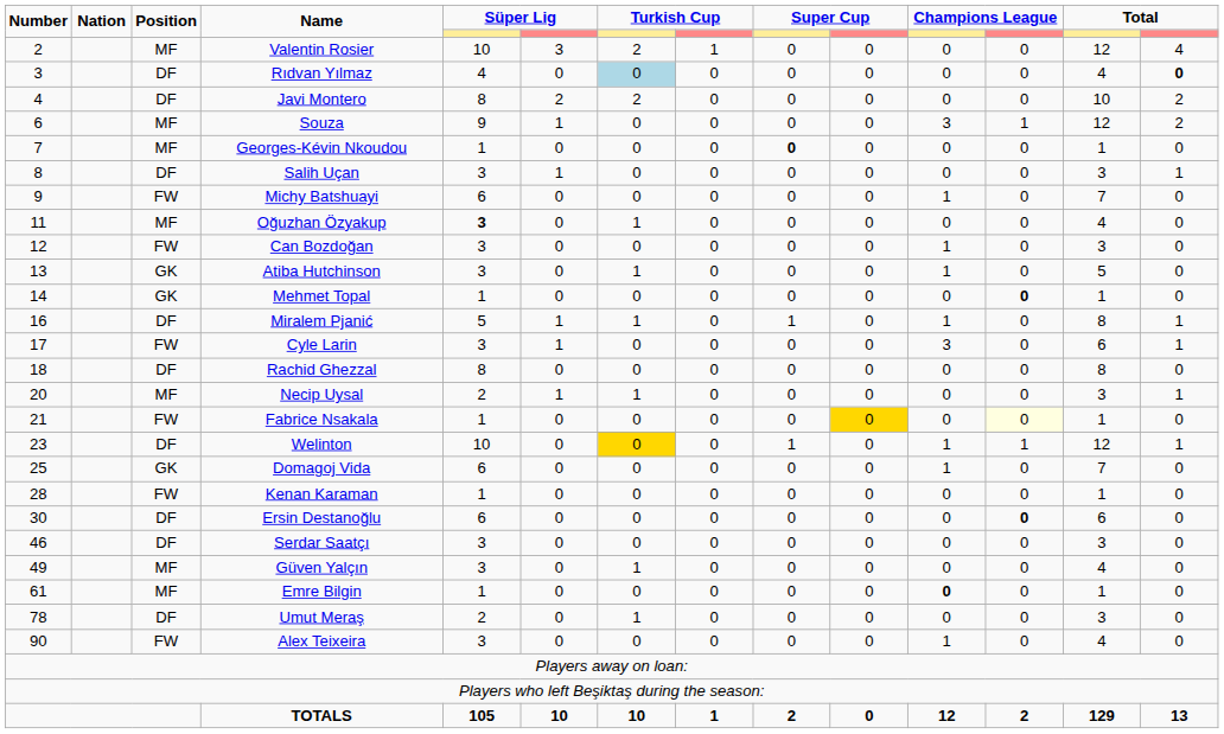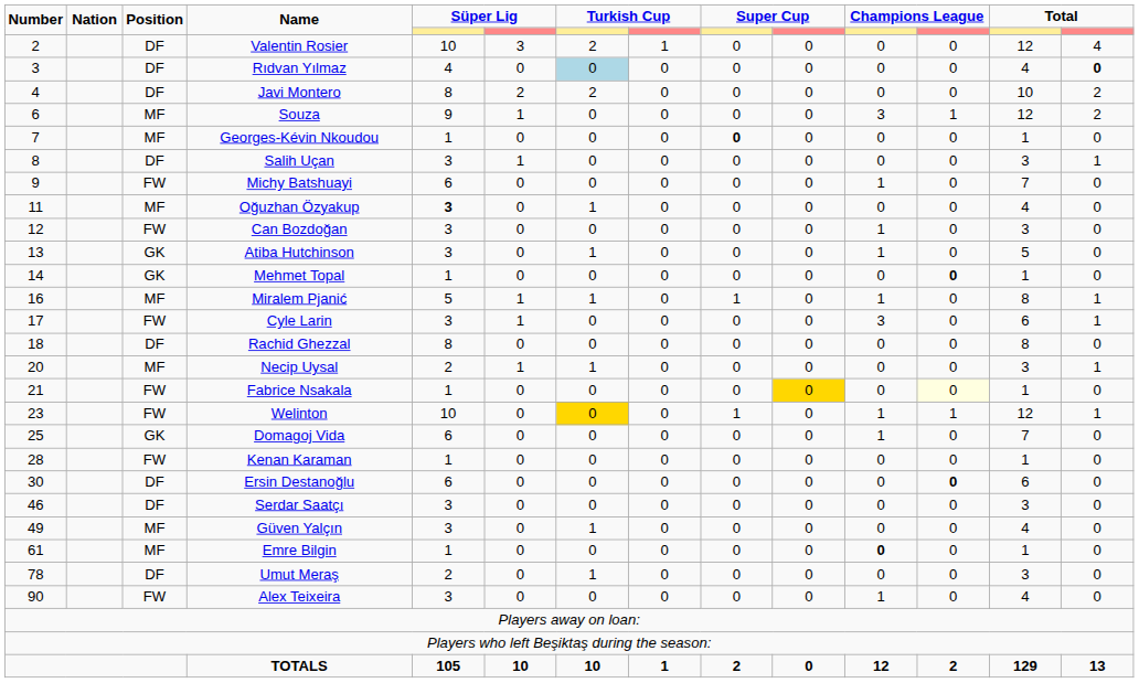 <table class="wikitable" style="text-align:center;">
 <tr>
 <td rowspan="2"  style="width:5%; text-align:center;"><strong>Number</strong></td>
 <td rowspan="2"  style="width:5%; text-align:center;"><strong>Nation</strong></td>
 <td rowspan="2"  style="width:5%; text-align:center;"><strong>Position</strong></td>
 <td rowspan="2"  style="width:20%; text-align:center;"><strong>Name</strong></td>
 <td colspan="2" style="text-align:center;"><strong><a href='#'>Süper Lig</a></strong></td>
 <td colspan="2" style="text-align:center;"><strong><a href='#'>Turkish Cup</a></strong></td>
 <td colspan="2" style="text-align:center;"><strong><a href='#'>Super Cup</a></strong></td>
 <td colspan="2" style="text-align:center;"><strong><a href='#'>Champions League</a></strong></td>
 <td colspan="2" style="text-align:center;"><strong>Total</strong></td>
 </tr>
 <tr>
 <th style="width:60px; background:#fe9;"></th>
 <th style="width:60px; background:#ff8888;"></th>
 <th style="width:60px; background:#fe9;"></th>
 <th style="width:60px; background:#ff8888;"></th>
 <th style="width:60px; background:#fe9;"></th>
 <th style="width:60px; background:#ff8888;"></th>
 <th style="width:60px; background:#fe9;"></th>
 <th style="width:60px; background:#ff8888;"></th>
 <th style="width:60px; background:#fe9;"></th>
 <th style="width:60px; background:#ff8888;"></th>
 </tr>
 <tr>
 <td>2</td>
 <td></td>
-<td>MF</td>
+<td>DF</td>
 <td><a href='#'>Valentin Rosier</a></td>
 <td>10</td>
 <td>3</td>
 <td>2</td>
 <td>1</td>
 <td>0</td>
 <td>0</td>
 <td>0</td>
 <td>0</td>
 <td>12</td>
 <td>4</td>
 </tr>
 <tr>
 <td>3</td>
 <td></td>
 <td>DF</td>
 <td><a href='#'>Rıdvan Yılmaz</a></td>
 <td>4</td>
 <td>0</td>
 <td style="background: lightblue;">0</td>
 <td>0</td>
 <td>0</td>
 <td>0</td>
 <td>0</td>
 <td>0</td>
 <td>4</td>
 <td><strong>0</strong></td>
 </tr>
 <tr>
 <td>4</td>
 <td></td>
 <td>DF</td>
 <td><a href='#'>Javi Montero</a></td>
 <td>8</td>
 <td>2</td>
 <td>2</td>
 <td>0</td>
 <td>0</td>
 <td>0</td>
 <td>0</td>
 <td>0</td>
 <td>10</td>
 <td>2</td>
 </tr>
 <tr>
 <td>6</td>
 <td></td>
 <td>MF</td>
 <td><a href='#'>Souza</a></td>
 <td>9</td>
 <td>1</td>
 <td>0</td>
 <td>0</td>
 <td>0</td>
 <td>0</td>
 <td>3</td>
 <td>1</td>
 <td>12</td>
 <td>2</td>
 </tr>
 <tr>
 <td>7</td>
 <td></td>
 <td>MF</td>
 <td><a href='#'>Georges-Kévin Nkoudou</a></td>
 <td>1</td>
 <td>0</td>
 <td>0</td>
 <td>0</td>
 <td><strong>0</strong></td>
 <td>0</td>
 <td>0</td>
 <td>0</td>
 <td>1</td>
 <td>0</td>
 </tr>
 <tr>
 <td>8</td>
 <td></td>
 <td>DF</td>
 <td><a href='#'>Salih Uçan</a></td>
 <td>3</td>
 <td>1</td>
 <td>0</td>
 <td>0</td>
 <td>0</td>
 <td>0</td>
 <td>0</td>
 <td>0</td>
 <td>3</td>
 <td>1</td>
 </tr>
 <tr>
 <td>9</td>
 <td></td>
 <td>FW</td>
 <td><a href='#'>Michy Batshuayi</a></td>
 <td>6</td>
 <td>0</td>
 <td>0</td>
 <td>0</td>
 <td>0</td>
 <td>0</td>
 <td>1</td>
 <td>0</td>
 <td>7</td>
 <td>0</td>
 </tr>
 <tr>
 <td>11</td>
 <td></td>
 <td>MF</td>
 <td><a href='#'>Oğuzhan Özyakup</a></td>
 <td><strong>3</strong></td>
 <td>0</td>
 <td>1</td>
 <td>0</td>
 <td>0</td>
 <td>0</td>
 <td>0</td>
 <td>0</td>
 <td>4</td>
 <td>0</td>
 </tr>
 <tr>
 <td>12</td>
 <td></td>
 <td>FW</td>
 <td><a href='#'>Can Bozdoğan</a></td>
 <td>3</td>
 <td>0</td>
 <td>0</td>
 <td>0</td>
 <td>0</td>
 <td>0</td>
 <td>1</td>
 <td>0</td>
 <td>3</td>
 <td>0</td>
 </tr>
 <tr>
 <td>13</td>
 <td></td>
 <td>GK</td>
 <td><a href='#'>Atiba Hutchinson</a></td>
 <td>3</td>
 <td>0</td>
 <td>1</td>
 <td>0</td>
 <td>0</td>
 <td>0</td>
 <td>1</td>
 <td>0</td>
 <td>5</td>
 <td>0</td>
 </tr>
 <tr>
 <td>14</td>
 <td></td>
 <td>GK</td>
 <td><a href='#'>Mehmet Topal</a></td>
 <td>1</td>
 <td>0</td>
 <td>0</td>
 <td>0</td>
 <td>0</td>
 <td>0</td>
 <td>0</td>
 <td><strong>0</strong></td>
 <td>1</td>
 <td>0</td>
 </tr>
 <tr>
 <td>16</td>
 <td></td>
-<td>DF</td>
+<td>MF</td>
 <td><a href='#'>Miralem Pjanić</a></td>
 <td>5</td>
 <td>1</td>
 <td>1</td>
 <td>0</td>
 <td>1</td>
 <td>0</td>
 <td>1</td>
 <td>0</td>
 <td>8</td>
 <td>1</td>
 </tr>
 <tr>
 <td>17</td>
 <td></td>
 <td>FW</td>
 <td><a href='#'>Cyle Larin</a></td>
 <td>3</td>
 <td>1</td>
 <td>0</td>
 <td>0</td>
 <td>0</td>
 <td>0</td>
 <td>3</td>
 <td>0</td>
 <td>6</td>
 <td>1</td>
 </tr>
 <tr>
 <td>18</td>
 <td></td>
 <td>DF</td>
 <td><a href='#'>Rachid Ghezzal</a></td>
 <td>8</td>
 <td>0</td>
 <td>0</td>
 <td>0</td>
 <td>0</td>
 <td>0</td>
 <td>0</td>
 <td>0</td>
 <td>8</td>
 <td>0</td>
 </tr>
 <tr>
 <td>20</td>
 <td></td>
 <td>MF</td>
 <td><a href='#'>Necip Uysal</a></td>
 <td>2</td>
 <td>1</td>
 <td>1</td>
 <td>0</td>
 <td>0</td>
 <td>0</td>
 <td>0</td>
 <td>0</td>
 <td>3</td>
 <td>1</td>
 </tr>
 <tr>
 <td>21</td>
 <td></td>
 <td>FW</td>
 <td><a href='#'>Fabrice Nsakala</a></td>
 <td>1</td>
 <td>0</td>
 <td>0</td>
 <td>0</td>
 <td>0</td>
 <td style="background: gold;">0</td>
 <td>0</td>
 <td style="background: lightyellow;">0</td>
 <td>1</td>
 <td>0</td>
 </tr>
 <tr>
 <td>23</td>
 <td></td>
-<td>DF</td>
+<td>FW</td>
 <td><a href='#'>Welinton</a></td>
 <td>10</td>
 <td>0</td>
 <td style="background: gold;">0</td>
 <td>0</td>
 <td>1</td>
 <td>0</td>
 <td>1</td>
 <td>1</td>
 <td>12</td>
 <td>1</td>
 </tr>
 <tr>
 <td>25</td>
 <td></td>
 <td>GK</td>
 <td><a href='#'>Domagoj Vida</a></td>
 <td>6</td>
 <td>0</td>
 <td>0</td>
 <td>0</td>
 <td>0</td>
 <td>0</td>
 <td>1</td>
 <td>0</td>
 <td>7</td>
 <td>0</td>
 </tr>
 <tr>
 <td>28</td>
 <td></td>
 <td>FW</td>
 <td><a href='#'>Kenan Karaman</a></td>
 <td>1</td>
 <td>0</td>
 <td>0</td>
 <td>0</td>
 <td>0</td>
 <td>0</td>
 <td>0</td>
 <td>0</td>
 <td>1</td>
 <td>0</td>
 </tr>
 <tr>
 <td>30</td>
 <td></td>
 <td>DF</td>
 <td><a href='#'>Ersin Destanoğlu</a></td>
 <td>6</td>
 <td>0</td>
 <td>0</td>
 <td>0</td>
 <td>0</td>
 <td>0</td>
 <td>0</td>
 <td><strong>0</strong></td>
 <td>6</td>
 <td>0</td>
 </tr>
 <tr>
 <td>46</td>
 <td></td>
 <td>DF</td>
 <td><a href='#'>Serdar Saatçı</a></td>
 <td>3</td>
 <td>0</td>
 <td>0</td>
 <td>0</td>
 <td>0</td>
 <td>0</td>
 <td>0</td>
 <td>0</td>
 <td>3</td>
 <td>0</td>
 </tr>
 <tr>
 <td>49</td>
 <td></td>
 <td>MF</td>
 <td><a href='#'>Güven Yalçın</a></td>
 <td>3</td>
 <td>0</td>
 <td>1</td>
 <td>0</td>
 <td>0</td>
 <td>0</td>
 <td>0</td>
 <td>0</td>
 <td>4</td>
 <td>0</td>
 </tr>
 <tr>
 <td>61</td>
 <td></td>
 <td>MF</td>
 <td><a href='#'>Emre Bilgin</a></td>
 <td>1</td>
 <td>0</td>
 <td>0</td>
 <td>0</td>
 <td>0</td>
 <td>0</td>
 <td><strong>0</strong></td>
 <td>0</td>
 <td>1</td>
 <td>0</td>
 </tr>
 <tr>
 <td>78</td>
 <td></td>
 <td>DF</td>
 <td><a href='#'>Umut Meraş</a></td>
 <td>2</td>
 <td>0</td>
 <td>1</td>
 <td>0</td>
 <td>0</td>
 <td>0</td>
 <td>0</td>
 <td>0</td>
 <td>3</td>
 <td>0</td>
 </tr>
 <tr>
 <td>90</td>
 <td></td>
 <td>FW</td>
 <td><a href='#'>Alex Teixeira</a></td>
 <td>3</td>
 <td>0</td>
 <td>0</td>
 <td>0</td>
 <td>0</td>
 <td>0</td>
 <td>1</td>
 <td>0</td>
 <td>4</td>
 <td>0</td>
 </tr>
 <tr>
 <td colspan="14"><em>Players away on loan:</em></td>
 </tr>
 <tr>
 <td colspan="14"><em>Players who left Beşiktaş during the season:</em></td>
 </tr>
 <tr>
 <td colspan="3"></td>
 <td><strong>TOTALS</strong></td>
 <td><strong>105</strong></td>
 <td><strong>10</strong></td>
 <td><strong>10</strong></td>
 <td><strong>1</strong></td>
 <td><strong>2</strong></td>
 <td><strong>0</strong></td>
 <td><strong>12</strong></td>
 <td><strong>2</strong></td>
 <td><strong>129</strong></td>
 <td><strong>13</strong></td>
 </tr>
 </table>
